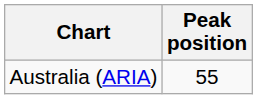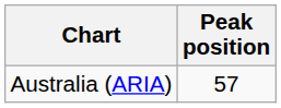 <table class="wikitable">
 <tr>
 <th align="left">Chart</th>
 <th align="left">Peak<br>position</th>
 </tr>
 <tr>
 <td>Australia (<a href='#'>ARIA</a>)</td>
-<td align="center">55</td>
+<td align="center">57</td>
 </tr>
 </table>
